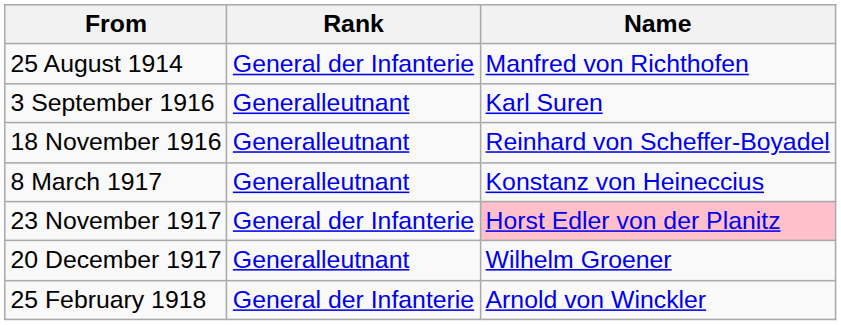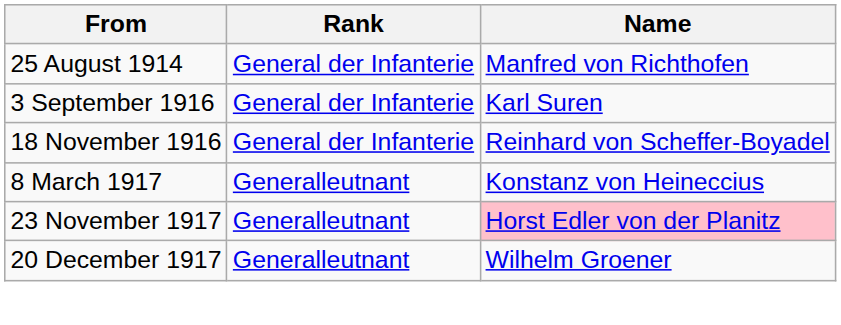 <table class="wikitable">
 <tr>
 <th>From</th>
 <th>Rank</th>
 <th>Name</th>
 </tr>
 <tr>
 <td>25 August 1914</td>
 <td><a href='#'>General der Infanterie</a></td>
 <td><a href='#'>Manfred von Richthofen</a></td>
 </tr>
 <tr>
 <td>3 September 1916</td>
-<td><a href='#'>Generalleutnant</a></td>
+<td><a href='#'>General der Infanterie</a></td>
 <td><a href='#'>Karl Suren</a></td>
 </tr>
 <tr>
 <td>18 November 1916</td>
-<td><a href='#'>Generalleutnant</a></td>
+<td><a href='#'>General der Infanterie</a></td>
 <td><a href='#'>Reinhard von Scheffer-Boyadel</a></td>
 </tr>
 <tr>
 <td>8 March 1917</td>
 <td><a href='#'>Generalleutnant</a></td>
 <td><a href='#'>Konstanz von Heineccius</a></td>
 </tr>
 <tr>
 <td>23 November 1917</td>
-<td><a href='#'>General der Infanterie</a></td>
+<td><a href='#'>Generalleutnant</a></td>
 <td style="background: pink;"><a href='#'>Horst Edler von der Planitz</a></td>
 </tr>
 <tr>
 <td>20 December 1917</td>
 <td><a href='#'>Generalleutnant</a></td>
 <td><a href='#'>Wilhelm Groener</a></td>
 </tr>
-<tr>
-<td>25 February 1918</td>
-<td><a href='#'>General der Infanterie</a></td>
-<td><a href='#'>Arnold von Winckler</a></td>
-</tr>
 </table>
